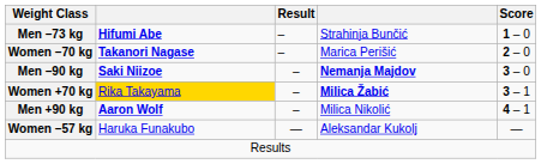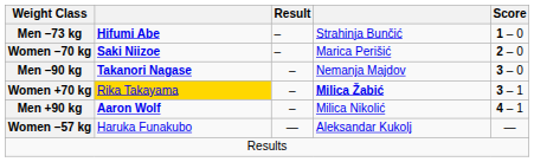 <table class="wikitable">
 <tr>
 <th>Weight Class</th>
 <th style="width: 230px;"></th>
 <th>Result</th>
 <th style="width: 230px;"></th>
 <th>Score</th>
 </tr>
 <tr>
 <th>Men –73 kg</th>
 <td><strong><a href='#'>Hifumi Abe</a></strong></td>
 <td><strong></strong> – </td>
 <td><a href='#'>Strahinja Bunčić</a></td>
 <td align=center><strong>1</strong> – 0</td>
 </tr>
 <tr>
 <th>Women –70 kg</th>
-<td><strong><a href='#'>Takanori Nagase</a></strong></td>
+<td><strong><a href='#'>Saki Niizoe</a></strong></td>
 <td><strong></strong> – </td>
 <td><a href='#'>Marica Perišić</a></td>
 <td align=center><strong>2</strong> – 0</td>
 </tr>
 <tr>
 <th>Men –90 kg</th>
-<td><strong><a href='#'>Saki Niizoe</a></strong></td>
+<td><strong><a href='#'>Takanori Nagase</a></strong></td>
 <td align=center><strong></strong> – </td>
-<td><strong><a href='#'>Nemanja Majdov</a></strong></td>
+<td><a href='#'>Nemanja Majdov</a></td>
 <td align=center><strong>3</strong> – 0</td>
 </tr>
 <tr>
 <th>Women +70 kg</th>
 <td style="background: gold;"><a href='#'>Rika Takayama</a></td>
 <td align=center> – <strong></strong></td>
 <td><strong><a href='#'>Milica Žabić</a></strong></td>
 <td align=center><strong>3</strong> – 1</td>
 </tr>
 <tr>
 <th>Men +90 kg</th>
 <td><strong><a href='#'>Aaron Wolf</a></strong></td>
 <td align=center><strong></strong> – </td>
 <td><a href='#'>Milica Nikolić</a></td>
 <td align=center><strong>4</strong> – 1</td>
 </tr>
 <tr>
 <th>Women –57 kg</th>
 <td><a href='#'>Haruka Funakubo</a></td>
 <td align=center>—</td>
 <td><a href='#'>Aleksandar Kukolj</a></td>
 <td align=center>—</td>
 </tr>
 <tr>
 <td align=center colspan=5>Results</td>
 </tr>
 </table>
